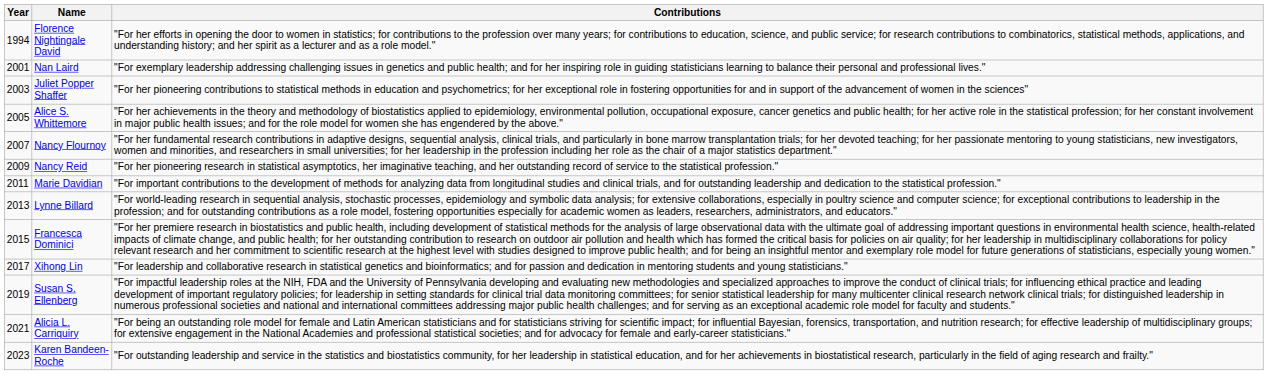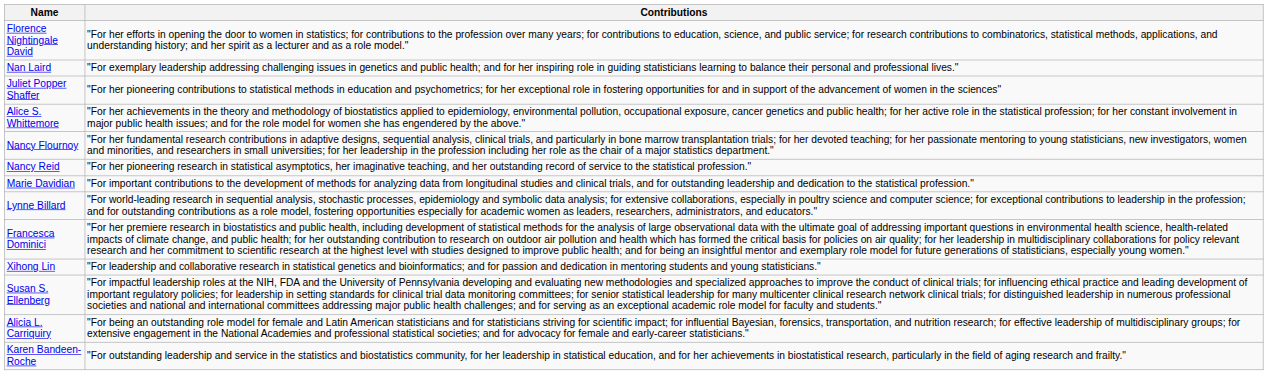 <table class="wikitable" width="auto" style="text-align: left">
 <tr>
-<th>Year</th>
 <th>Name</th>
 <th>Contributions</th>
 </tr>
 <tr>
-<td>1994</td>
 <td><a href='#'>Florence Nightingale David</a></td>
 <td>"For her efforts in opening the door to women in statistics; for contributions to the profession over many years; for contributions to education, science, and public service; for research contributions to combinatorics, statistical methods, applications, and understanding history; and her spirit as a lecturer and as a role model."</td>
 </tr>
 <tr>
-<td>2001</td>
 <td><a href='#'>Nan Laird</a></td>
 <td>"For exemplary leadership addressing challenging issues in genetics and public health; and for her inspiring role in guiding statisticians learning to balance their personal and professional lives."</td>
 </tr>
 <tr>
-<td>2003</td>
 <td><a href='#'>Juliet Popper Shaffer</a></td>
 <td>"For her pioneering contributions to statistical methods in education and psychometrics; for her exceptional role in fostering opportunities for and in support of the advancement of women in the sciences"</td>
 </tr>
 <tr>
-<td>2005</td>
 <td><a href='#'>Alice S. Whittemore</a></td>
 <td>"For her achievements in the theory and methodology of biostatistics applied to epidemiology, environmental pollution, occupational exposure, cancer genetics and public health; for her active role in the statistical profession; for her constant involvement in major public health issues; and for the role model for women she has engendered by the above."</td>
 </tr>
 <tr>
-<td>2007</td>
 <td><a href='#'>Nancy Flournoy</a></td>
 <td>"For her fundamental research contributions in adaptive designs, sequential analysis, clinical trials, and particularly in bone marrow transplantation trials; for her devoted teaching; for her passionate mentoring to young statisticians, new investigators, women and minorities, and researchers in small universities; for her leadership in the profession including her role as the chair of a major statistics department."</td>
 </tr>
 <tr>
-<td>2009</td>
 <td><a href='#'>Nancy Reid</a></td>
 <td>"For her pioneering research in statistical asymptotics, her imaginative teaching, and her outstanding record of service to the statistical profession."</td>
 </tr>
 <tr>
-<td>2011</td>
 <td><a href='#'>Marie Davidian</a></td>
 <td>"For important contributions to the development of methods for analyzing data from longitudinal studies and clinical trials, and for outstanding leadership and dedication to the statistical profession."</td>
 </tr>
 <tr>
-<td>2013</td>
 <td><a href='#'>Lynne Billard</a></td>
 <td>"For world-leading research in sequential analysis, stochastic processes, epidemiology and symbolic data analysis; for extensive collaborations, especially in poultry science and computer science; for exceptional contributions to leadership in the profession; and for outstanding contributions as a role model, fostering opportunities especially for academic women as leaders, researchers, administrators, and educators."</td>
 </tr>
 <tr>
-<td>2015</td>
 <td><a href='#'>Francesca Dominici</a></td>
 <td>"For her premiere research in biostatistics and public health, including development of statistical methods for the analysis of large observational data with the ultimate goal of addressing important questions in environmental health science, health-related impacts of climate change, and public health; for her outstanding contribution to research on outdoor air pollution and health which has formed the critical basis for policies on air quality; for her leadership in multidisciplinary collaborations for policy relevant research and her commitment to scientific research at the highest level with studies designed to improve public health; and for being an insightful mentor and exemplary role model for future generations of statisticians, especially young women."</td>
 </tr>
 <tr>
-<td>2017</td>
 <td><a href='#'>Xihong Lin</a></td>
 <td>"For leadership and collaborative research in statistical genetics and bioinformatics; and for passion and dedication in mentoring students and young statisticians."</td>
 </tr>
 <tr>
-<td>2019</td>
 <td><a href='#'>Susan S. Ellenberg</a></td>
 <td>"For impactful leadership roles at the NIH, FDA and the University of Pennsylvania developing and evaluating new methodologies and specialized approaches to improve the conduct of clinical trials; for influencing ethical practice and leading development of important regulatory policies; for leadership in setting standards for clinical trial data monitoring committees; for senior statistical leadership for many multicenter clinical research network clinical trials; for distinguished leadership in numerous professional societies and national and international committees addressing major public health challenges; and for serving as an exceptional academic role model for faculty and students."</td>
 </tr>
 <tr>
-<td>2021</td>
 <td><a href='#'>Alicia L. Carriquiry</a></td>
 <td>"For being an outstanding role model for female and Latin American statisticians and for statisticians striving for scientific impact; for influential Bayesian, forensics, transportation, and nutrition research; for effective leadership of multidisciplinary groups; for extensive engagement in the National Academies and professional statistical societies; and for advocacy for female and early-career statisticians."</td>
 </tr>
 <tr>
-<td>2023</td>
 <td><a href='#'>Karen Bandeen-Roche</a></td>
 <td>"For outstanding leadership and service in the statistics and biostatistics community, for her leadership in statistical education, and for her achievements in biostatistical research, particularly in the field of aging research and frailty."</td>
 </tr>
 </table>
